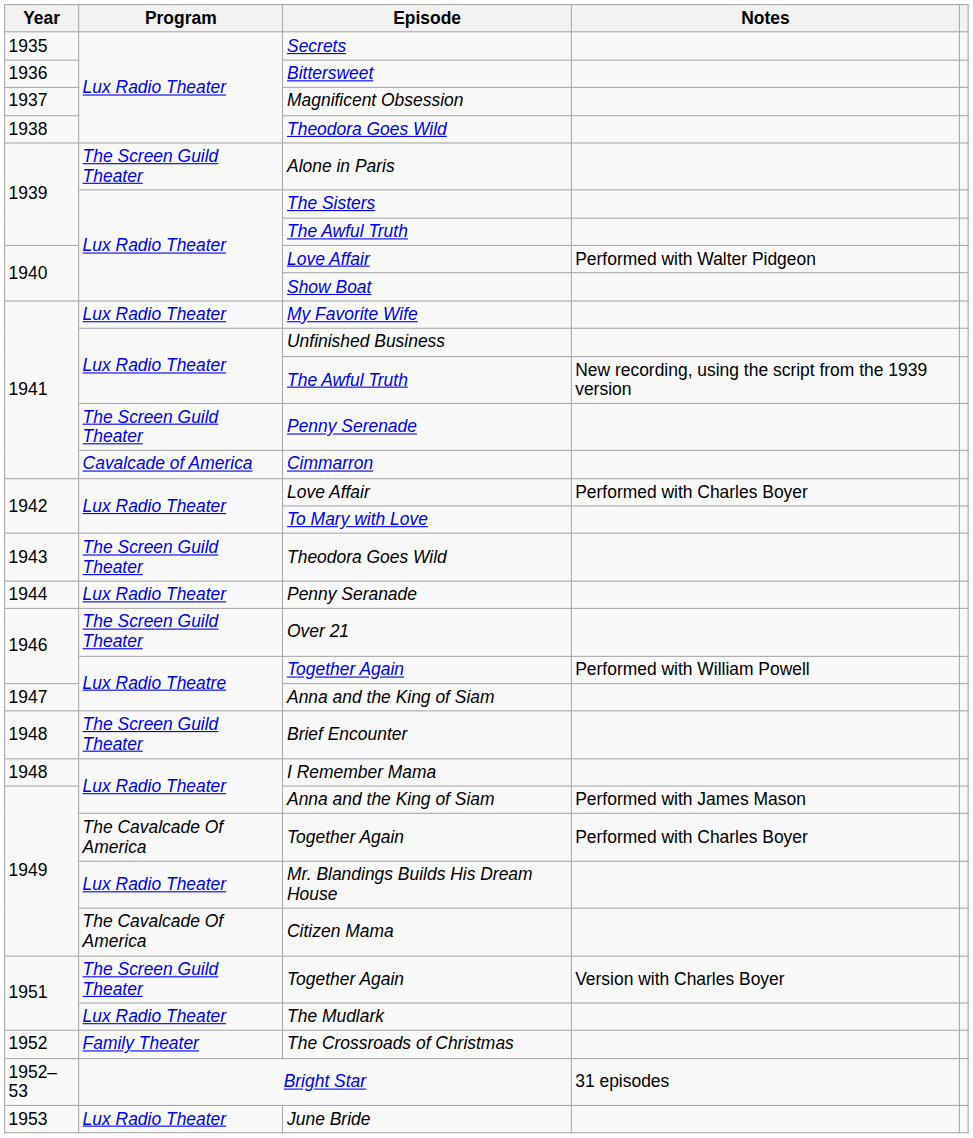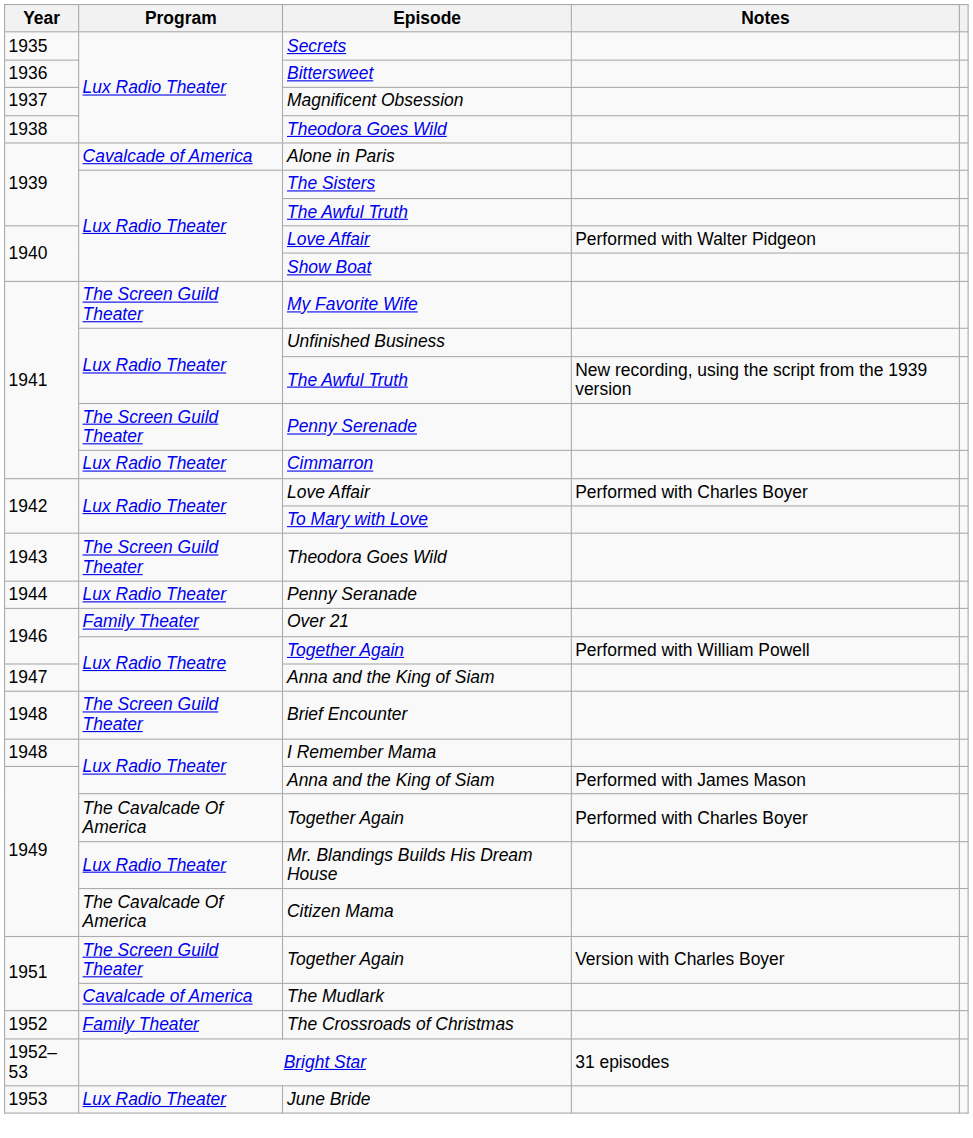 <table class="wikitable" width="70%">
 <tr>
 <th>Year</th>
 <th>Program</th>
 <th>Episode</th>
 <th>Notes</th>
 <th></th>
 </tr>
 <tr>
 <td>1935</td>
 <td rowspan=4><em><a href='#'>Lux Radio Theater</a></em></td>
 <td><em><a href='#'>Secrets</a></em></td>
 <td></td>
 <td style="text-align:center;"></td>
 </tr>
 <tr>
 <td>1936</td>
 <td><em><a href='#'>Bittersweet</a></em></td>
 <td></td>
 <td style="text-align:center;"></td>
 </tr>
 <tr>
 <td>1937</td>
 <td><em>Magnificent Obsession</em></td>
 <td></td>
 <td style="text-align:center;"></td>
 </tr>
 <tr>
 <td>1938</td>
 <td><em><a href='#'>Theodora Goes Wild</a></em></td>
 <td></td>
 <td style="text-align:center;"></td>
 </tr>
 <tr>
 <td rowspan=3>1939</td>
-<td><em><a href='#'>The Screen Guild Theater</a></em></td>
+<td><em><a href='#'>Cavalcade of America</a></em></td>
 <td><em>Alone in Paris</em></td>
 <td></td>
 <td style="text-align:center;"></td>
 </tr>
 <tr>
 <td rowspan=4><em><a href='#'>Lux Radio Theater</a></em></td>
 <td><em><a href='#'>The Sisters</a></em></td>
 <td></td>
 <td style="text-align:center;"></td>
 </tr>
 <tr>
 <td><em><a href='#'>The Awful Truth</a></em></td>
 <td></td>
 <td style="text-align:center;"></td>
 </tr>
 <tr>
 <td rowspan=2>1940</td>
 <td><em><a href='#'>Love Affair</a></em></td>
 <td>Performed with Walter Pidgeon</td>
 <td style="text-align:center;"></td>
 </tr>
 <tr>
 <td><em><a href='#'>Show Boat</a></em></td>
 <td></td>
 <td style="text-align:center;"></td>
 </tr>
 <tr>
 <td rowspan=5>1941</td>
-<td><em><a href='#'>Lux Radio Theater</a></em></td>
+<td><em><a href='#'>The Screen Guild Theater</a></em></td>
 <td><em><a href='#'>My Favorite Wife</a></em></td>
 <td></td>
 <td style="text-align:center;"></td>
 </tr>
 <tr>
 <td rowspan=2><em><a href='#'>Lux Radio Theater</a></em></td>
 <td><em>Unfinished Business</em></td>
 <td></td>
 <td style="text-align:center;"></td>
 </tr>
 <tr>
 <td><em><a href='#'>The Awful Truth</a></em></td>
 <td>New recording, using the script from the 1939 version</td>
 <td style="text-align:center;"></td>
 </tr>
 <tr>
 <td><em><a href='#'>The Screen Guild Theater</a></em></td>
 <td><em><a href='#'>Penny Serenade</a></em></td>
 <td></td>
 <td style="text-align:center;"></td>
 </tr>
 <tr>
-<td><em><a href='#'>Cavalcade of America</a></em></td>
+<td><em><a href='#'>Lux Radio Theater</a></em></td>
 <td><em><a href='#'>Cimmarron</a></em></td>
 <td></td>
 <td style="text-align:center;"></td>
 </tr>
 <tr>
 <td rowspan=2>1942</td>
 <td rowspan=2><em><a href='#'>Lux Radio Theater</a></em></td>
 <td><em>Love Affair</em></td>
 <td>Performed with Charles Boyer</td>
 <td style="text-align:center;"></td>
 </tr>
 <tr>
 <td><em><a href='#'>To Mary with Love</a></em></td>
 <td></td>
 <td style="text-align:center;"></td>
 </tr>
 <tr>
 <td>1943</td>
 <td><em><a href='#'>The Screen Guild Theater</a></em></td>
 <td><em>Theodora Goes Wild</em></td>
 <td></td>
 <td style="text-align:center;"></td>
 </tr>
 <tr>
 <td>1944</td>
 <td><em><a href='#'>Lux Radio Theater</a></em></td>
 <td><em>Penny Seranade</em></td>
 <td></td>
 <td style="text-align:center;"></td>
 </tr>
 <tr>
 <td rowspan=2>1946</td>
-<td><em><a href='#'>The Screen Guild Theater</a></em></td>
+<td><em><a href='#'>Family Theater</a></em></td>
 <td><em>Over 21</em></td>
 <td></td>
 <td style="text-align:center;"></td>
 </tr>
 <tr>
 <td rowspan=2><em><a href='#'>Lux Radio Theatre</a></em></td>
 <td><em><a href='#'>Together Again</a></em></td>
 <td>Performed with William Powell</td>
 <td style="text-align:center;"></td>
 </tr>
 <tr>
 <td>1947</td>
 <td><em>Anna and the King of Siam</em></td>
 <td></td>
 <td style="text-align:center;"></td>
 </tr>
 <tr>
 <td>1948</td>
 <td><em><a href='#'>The Screen Guild Theater</a></em></td>
 <td><em>Brief Encounter</em></td>
 <td></td>
 <td style="text-align:center;"></td>
 </tr>
 <tr>
 <td>1948</td>
 <td rowspan=2><em><a href='#'>Lux Radio Theater</a></em></td>
 <td><em>I Remember Mama</em></td>
 <td></td>
 <td style="text-align:center;"></td>
 </tr>
 <tr>
 <td rowspan=4>1949</td>
 <td><em>Anna and the King of Siam</em></td>
 <td>Performed with James Mason</td>
 <td style="text-align:center;"></td>
 </tr>
 <tr>
 <td><em>The Cavalcade Of America</em></td>
 <td><em>Together Again</em></td>
 <td>Performed with Charles Boyer</td>
 <td style="text-align:center;"></td>
 </tr>
 <tr>
 <td><em><a href='#'>Lux Radio Theater</a></em></td>
 <td><em>Mr. Blandings Builds His Dream House</em></td>
 <td></td>
 <td style="text-align:center;"></td>
 </tr>
 <tr>
 <td><em>The Cavalcade Of America</em></td>
 <td><em>Citizen Mama</em></td>
 <td></td>
 <td style="text-align:center;"></td>
 </tr>
 <tr>
 <td rowspan=2>1951</td>
 <td><em><a href='#'>The Screen Guild Theater</a></em></td>
 <td><em>Together Again</em></td>
 <td>Version with Charles Boyer</td>
 <td style="text-align:center;"></td>
 </tr>
 <tr>
-<td><em><a href='#'>Lux Radio Theater</a></em></td>
+<td><em><a href='#'>Cavalcade of America</a></em></td>
 <td><em>The Mudlark</em></td>
 <td></td>
 <td style="text-align:center;"></td>
 </tr>
 <tr>
 <td>1952</td>
 <td><em><a href='#'>Family Theater</a></em></td>
 <td><em>The Crossroads of Christmas</em></td>
 <td></td>
 <td style="text-align:center;"></td>
 </tr>
 <tr>
 <td>1952–53</td>
 <td colspan=2; align="center"><em><a href='#'>Bright Star</a></em></td>
 <td>31 episodes</td>
 <td style="text-align:center;"></td>
 </tr>
 <tr>
 <td>1953</td>
 <td rowspan=2><em><a href='#'>Lux Radio Theater</a></em></td>
 <td><em>June Bride</em></td>
 <td></td>
 <td style="text-align:center;"></td>
 </tr>
 </table>
